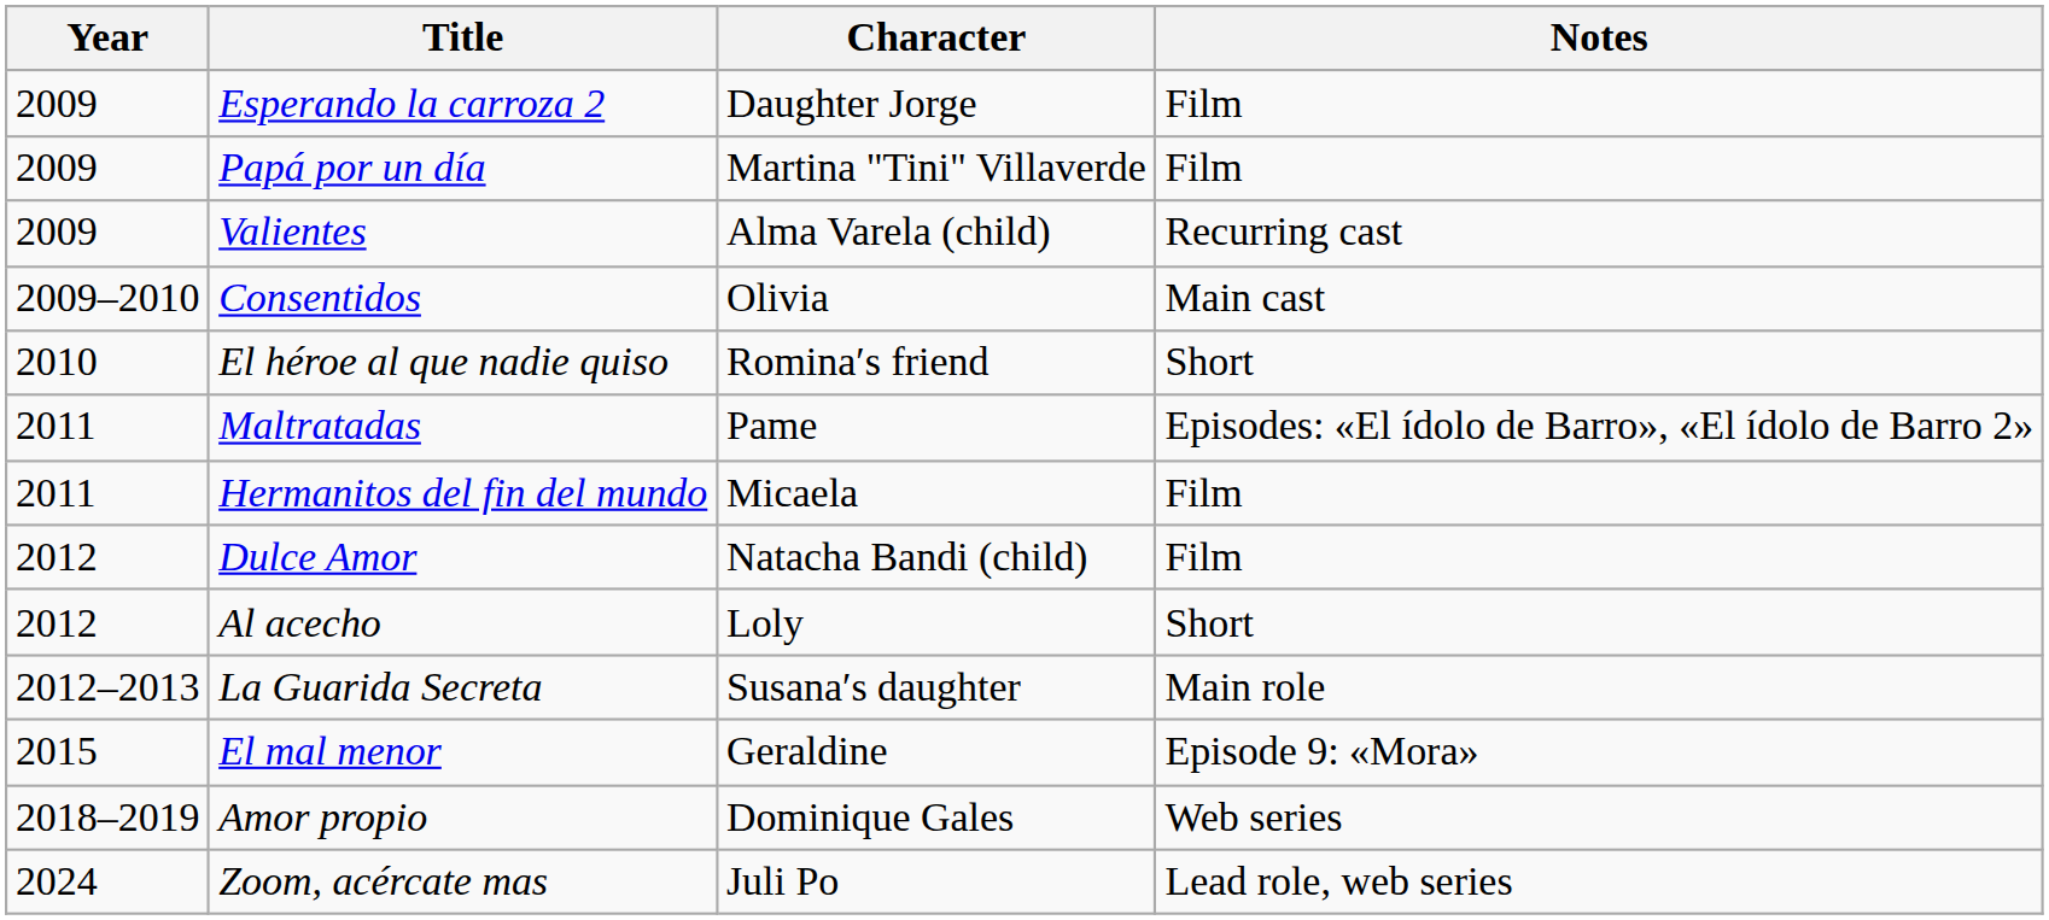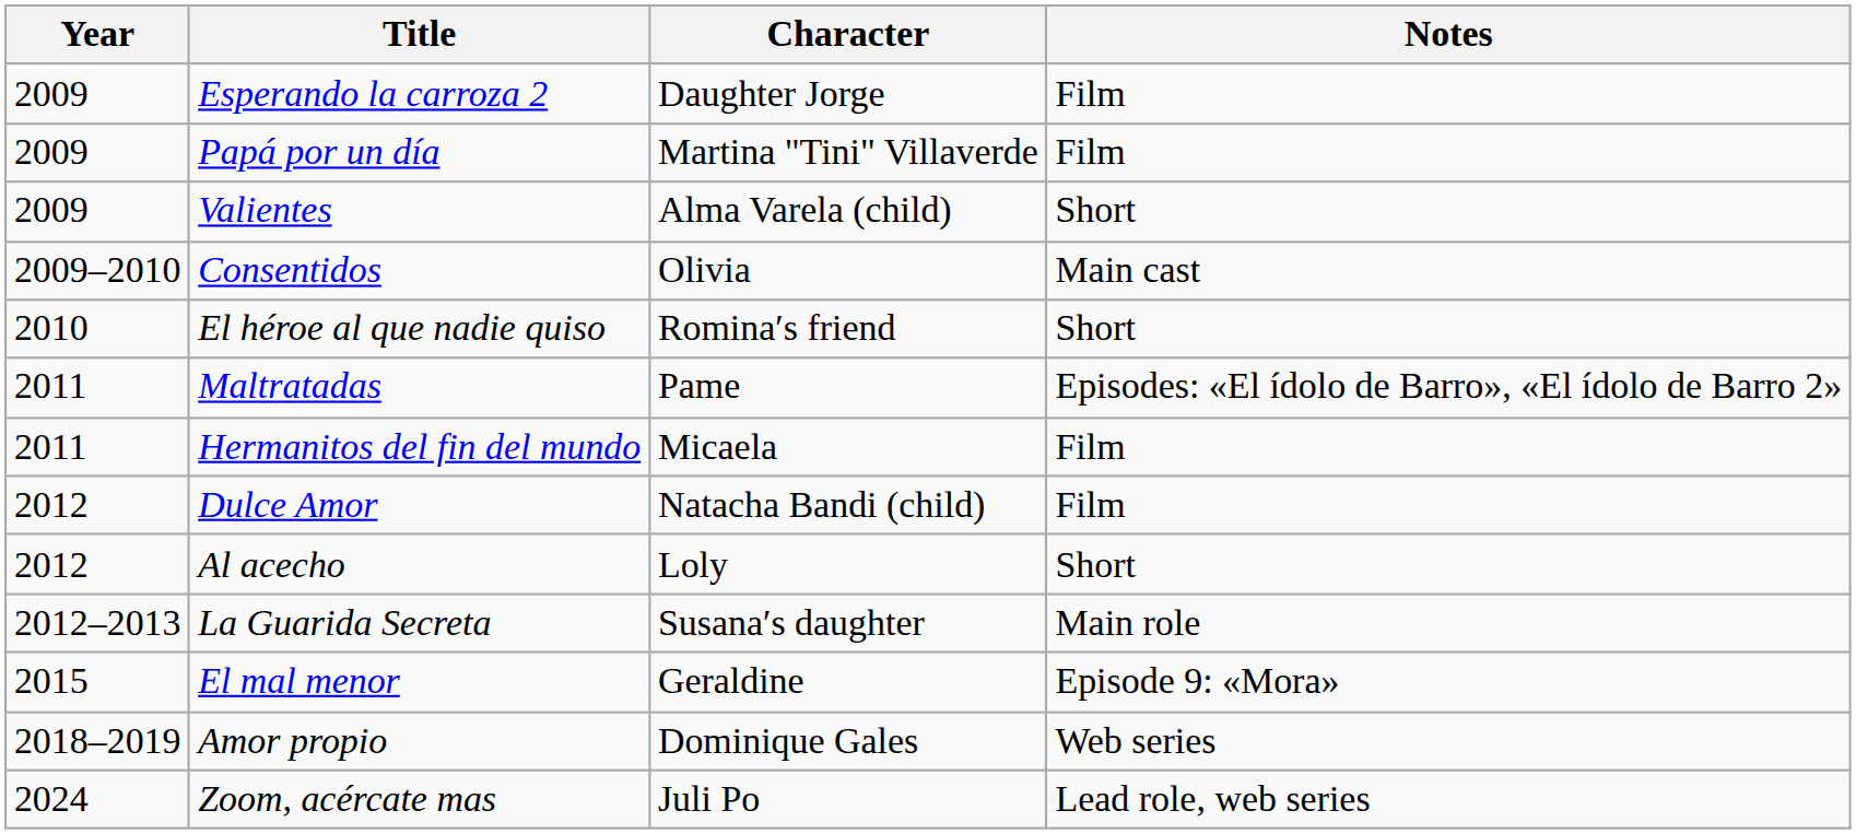 <table class="wikitable">
 <tr>
 <th>Year</th>
 <th>Title</th>
 <th>Character</th>
 <th>Notes</th>
 </tr>
 <tr>
 <td>2009</td>
 <td><em><a href='#'>Esperando la carroza 2</a></em></td>
 <td>Daughter Jorge</td>
 <td>Film</td>
 </tr>
 <tr>
 <td>2009</td>
 <td><em><a href='#'>Papá por un día</a></em></td>
 <td>Martina "Tini" Villaverde</td>
 <td>Film</td>
 </tr>
 <tr>
 <td>2009</td>
 <td><em><a href='#'>Valientes</a></em></td>
 <td>Alma Varela (child)</td>
-<td>Recurring cast</td>
+<td>Short</td>
 </tr>
 <tr>
 <td>2009–2010</td>
 <td><em><a href='#'>Consentidos</a></em></td>
 <td>Olivia</td>
 <td>Main cast</td>
 </tr>
 <tr>
 <td>2010</td>
 <td><em>El héroe al que nadie quiso</em></td>
 <td>Romina′s friend</td>
 <td>Short</td>
 </tr>
 <tr>
 <td>2011</td>
 <td><em><a href='#'>Maltratadas</a></em></td>
 <td>Pame</td>
 <td>Episodes: «El ídolo de Barro», «El ídolo de Barro 2»</td>
 </tr>
 <tr>
 <td>2011</td>
 <td><em><a href='#'>Hermanitos del fin del mundo</a></em></td>
 <td>Micaela</td>
 <td>Film</td>
 </tr>
 <tr>
 <td>2012</td>
 <td><em><a href='#'>Dulce Amor</a></em></td>
 <td>Natacha Bandi (child)</td>
 <td>Film</td>
 </tr>
 <tr>
 <td>2012</td>
 <td><em>Al acecho</em></td>
 <td>Loly</td>
 <td>Short</td>
 </tr>
 <tr>
 <td>2012–2013</td>
 <td><em>La Guarida Secreta</em></td>
 <td>Susana′s daughter</td>
 <td>Main role</td>
 </tr>
 <tr>
 <td>2015</td>
 <td><em><a href='#'>El mal menor</a></em></td>
 <td>Geraldine</td>
 <td>Episode 9: «Mora»</td>
 </tr>
 <tr>
 <td>2018–2019</td>
 <td><em>Amor propio</em></td>
 <td>Dominique Gales</td>
 <td>Web series</td>
 </tr>
 <tr>
 <td>2024</td>
 <td><em>Zoom, acércate mas</em></td>
 <td>Juli Po</td>
 <td>Lead role, web series</td>
 </tr>
 </table>
